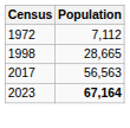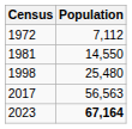 <table class="wikitable">
 <tr>
 <th>Census</th>
 <th>Population</th>
 </tr>
 <tr>
 <td>1972</td>
 <td style="text-align:right">7,112</td>
 </tr>
 <tr>
+<td>1981</td>
+<td style="text-align:right">14,550</td>
+</tr>
+<tr>
 <td>1998</td>
-<td style="text-align:right">28,665</td>
+<td style="text-align:right">25,480</td>
 </tr>
 <tr>
 <td>2017</td>
 <td style="text-align:right">56,563</td>
 </tr>
 <tr>
 <td>2023</td>
 <td style="text-align:right"><strong>67,164</strong></td>
 </tr>
 </table>
